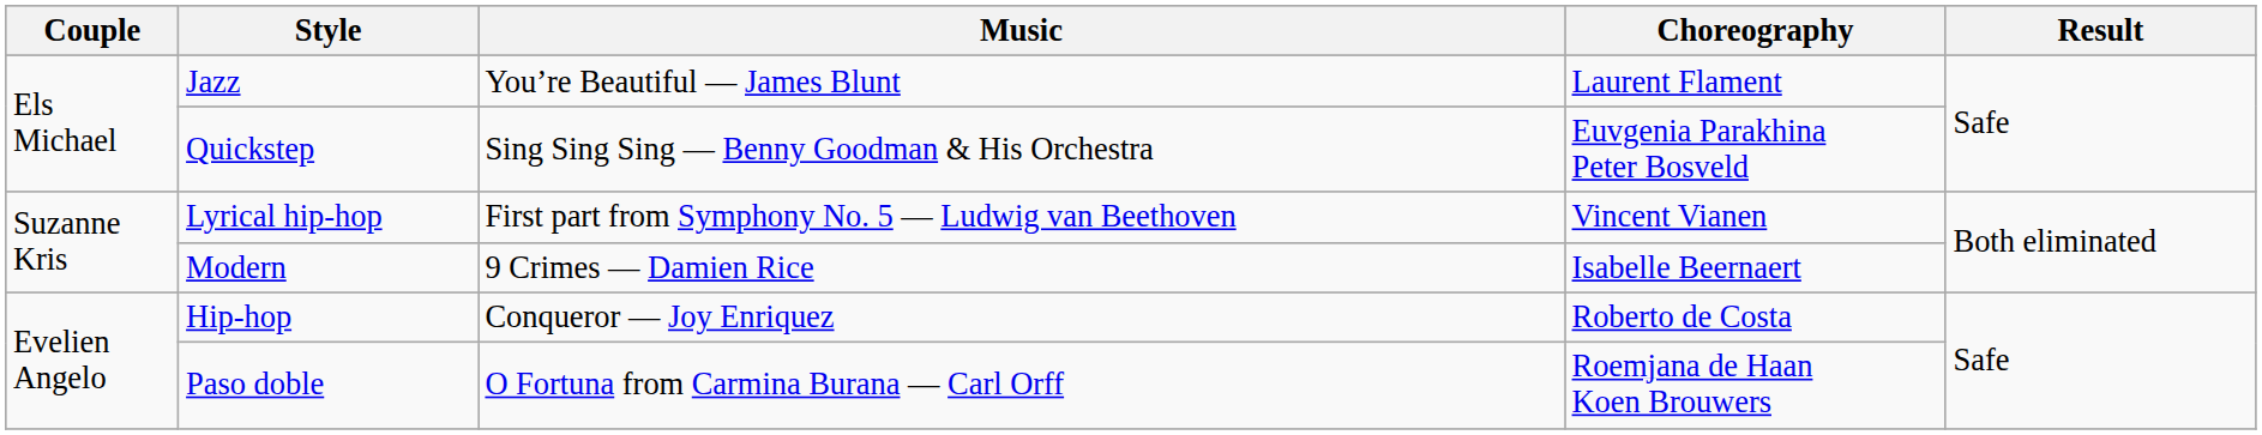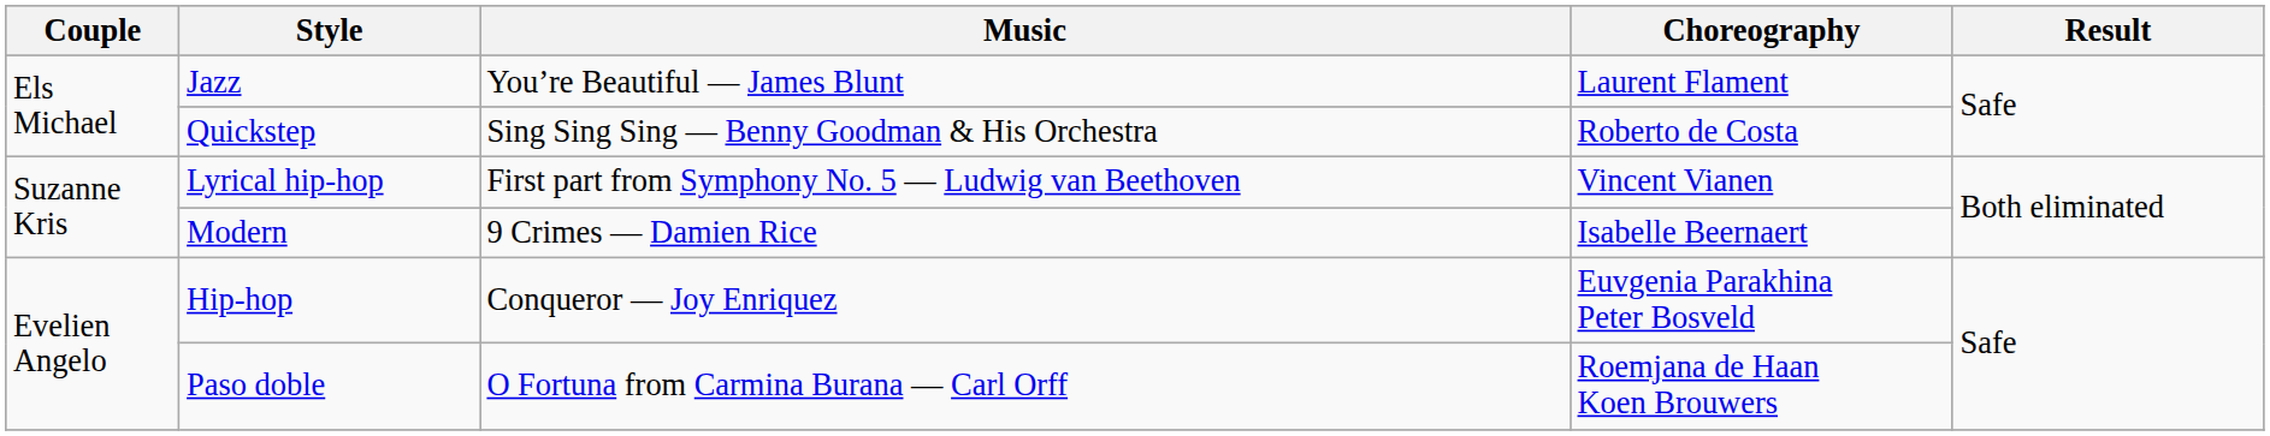 <table class="wikitable" width="90%">
 <tr>
 <th>Couple</th>
 <th>Style</th>
 <th>Music</th>
 <th>Choreography</th>
 <th>Result</th>
 </tr>
 <tr>
 <td rowspan="2">Els<br>Michael</td>
 <td><a href='#'>Jazz</a></td>
 <td>You’re Beautiful — <a href='#'>James Blunt</a></td>
 <td><a href='#'>Laurent Flament</a></td>
 <td rowspan="2">Safe</td>
 </tr>
 <tr>
 <td><a href='#'>Quickstep</a></td>
 <td>Sing Sing Sing — <a href='#'>Benny Goodman</a> & His Orchestra</td>
-<td><a href='#'>Euvgenia Parakhina</a><br><a href='#'>Peter Bosveld</a></td>
+<td><a href='#'>Roberto de Costa</a></td>
 </tr>
 <tr>
 <td rowspan="2">Suzanne<br>Kris</td>
 <td><a href='#'>Lyrical hip-hop</a></td>
 <td>First part from <a href='#'>Symphony No. 5</a> — <a href='#'>Ludwig van Beethoven</a></td>
 <td><a href='#'>Vincent Vianen</a></td>
 <td rowspan="2">Both eliminated</td>
 </tr>
 <tr>
 <td><a href='#'>Modern</a></td>
 <td>9 Crimes — <a href='#'>Damien Rice</a></td>
 <td><a href='#'>Isabelle Beernaert</a></td>
 </tr>
 <tr>
 <td rowspan="2">Evelien<br>Angelo</td>
 <td><a href='#'>Hip-hop</a></td>
 <td>Conqueror — <a href='#'>Joy Enriquez</a></td>
-<td><a href='#'>Roberto de Costa</a></td>
+<td><a href='#'>Euvgenia Parakhina</a><br><a href='#'>Peter Bosveld</a></td>
 <td rowspan="2">Safe</td>
 </tr>
 <tr>
 <td><a href='#'>Paso doble</a></td>
 <td><a href='#'>O Fortuna</a> from <a href='#'>Carmina Burana</a> — <a href='#'>Carl Orff</a></td>
 <td><a href='#'>Roemjana de Haan</a><br><a href='#'>Koen Brouwers</a></td>
 </tr>
 </table>
